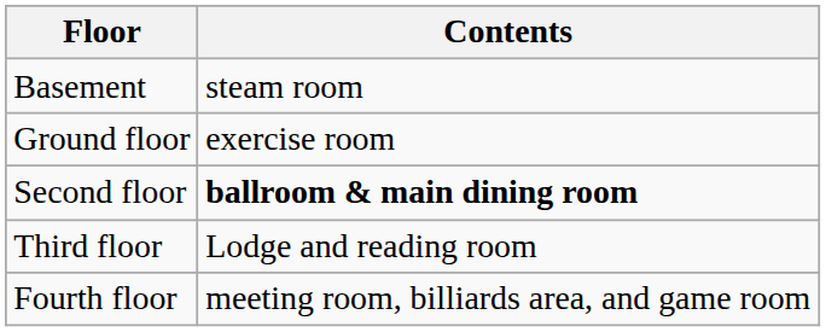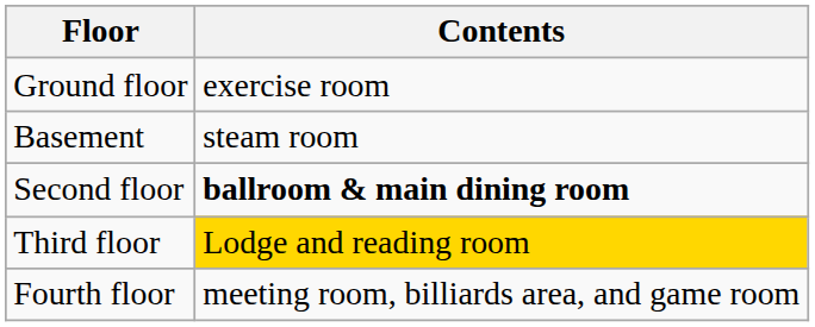 <table class="wikitable">
 <tr>
 <th>Floor</th>
 <th>Contents</th>
 </tr>
 <tr>
+<td>Ground floor</td>
+<td>exercise room</td>
+</tr>
+<tr>
 <td>Basement</td>
 <td>steam room</td>
-</tr>
-<tr>
-<td>Ground floor</td>
-<td>exercise room</td>
 </tr>
 <tr>
 <td>Second floor</td>
 <td><strong>ballroom & main dining room</strong></td>
 </tr>
 <tr>
 <td>Third floor</td>
-<td>Lodge and reading room</td>
+<td style="background: gold;">Lodge and reading room</td>
 </tr>
 <tr>
 <td>Fourth floor</td>
 <td>meeting room, billiards area, and game room</td>
 </tr>
 </table>
